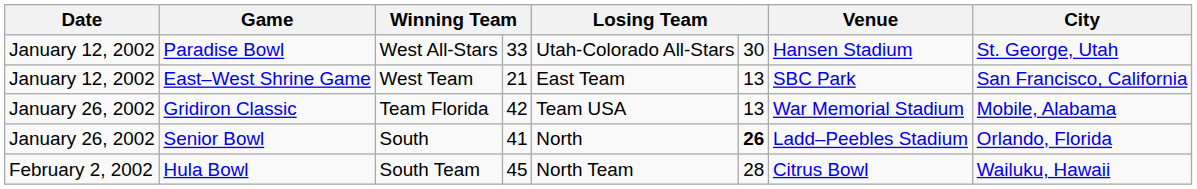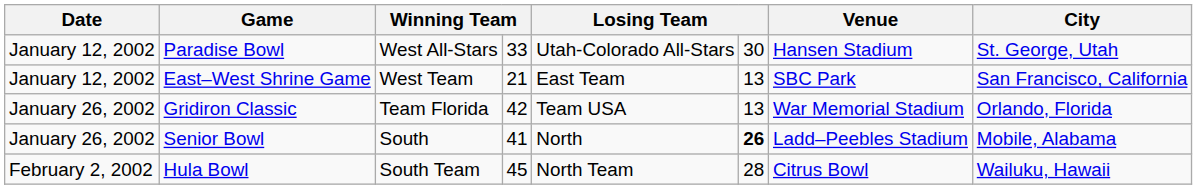 <table class="wikitable" style="font-size:90%;">
 <tr>
 <th>Date</th>
 <th>Game</th>
 <th colspan=2>Winning Team</th>
 <th colspan=2>Losing Team</th>
 <th>Venue</th>
 <th>City</th>
 </tr>
 <tr>
 <td>January 12, 2002</td>
 <td><a href='#'>Paradise Bowl</a></td>
 <td>West All-Stars</td>
 <td>33</td>
 <td>Utah-Colorado All-Stars</td>
 <td>30</td>
 <td><a href='#'>Hansen Stadium</a></td>
 <td><a href='#'>St. George, Utah</a></td>
 </tr>
 <tr>
 <td>January 12, 2002</td>
 <td><a href='#'>East–West Shrine Game</a></td>
 <td>West Team</td>
 <td>21</td>
 <td>East Team</td>
 <td>13</td>
 <td><a href='#'>SBC Park</a></td>
 <td><a href='#'>San Francisco, California</a></td>
 </tr>
 <tr>
 <td>January 26, 2002</td>
 <td><a href='#'>Gridiron Classic</a></td>
 <td>Team Florida</td>
 <td>42</td>
 <td>Team USA</td>
 <td>13</td>
 <td><a href='#'>War Memorial Stadium</a></td>
-<td><a href='#'>Mobile, Alabama</a></td>
+<td><a href='#'>Orlando, Florida</a></td>
 </tr>
 <tr>
 <td>January 26, 2002</td>
 <td><a href='#'>Senior Bowl</a></td>
 <td>South</td>
 <td>41</td>
 <td>North</td>
 <td><strong>26</strong></td>
 <td><a href='#'>Ladd–Peebles Stadium</a></td>
-<td><a href='#'>Orlando, Florida</a></td>
+<td><a href='#'>Mobile, Alabama</a></td>
 </tr>
 <tr>
 <td>February 2, 2002</td>
 <td><a href='#'>Hula Bowl</a></td>
 <td>South Team</td>
 <td>45</td>
 <td>North Team</td>
 <td>28</td>
 <td><a href='#'>Citrus Bowl</a></td>
 <td><a href='#'>Wailuku, Hawaii</a></td>
 </tr>
 </table>
